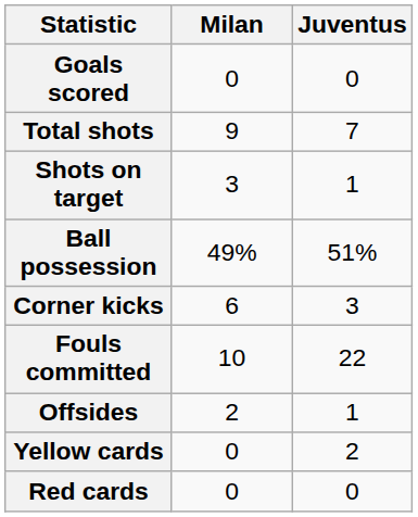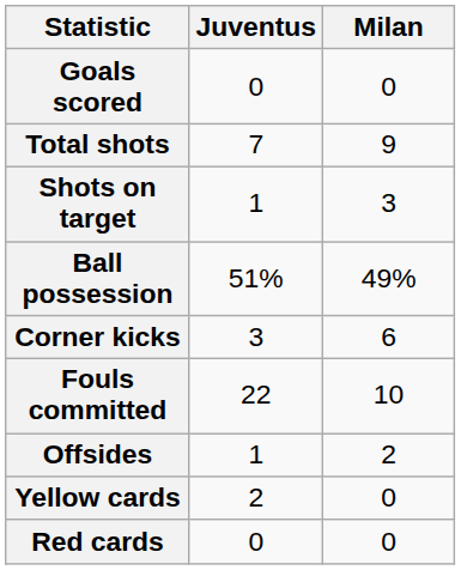 <table class="wikitable plainrowheaders" style="text-align:center">
 <tr>
 <th scope="col" style="width:100px">Statistic</th>
+<th scope="col" style="width:70px">Juventus</th>
 <th scope="col" style="width:70px">Milan</th>
-<th scope="col" style="width:70px">Juventus</th>
 </tr>
 <tr>
 <th scope=row>Goals scored</th>
 <td>0</td>
 <td>0</td>
 </tr>
 <tr>
 <th scope=row>Total shots</th>
+<td>7</td>
 <td>9</td>
-<td>7</td>
 </tr>
 <tr>
 <th scope=row>Shots on target</th>
+<td>1</td>
 <td>3</td>
-<td>1</td>
 </tr>
 <tr>
 <th scope=row>Ball possession</th>
+<td>51%</td>
 <td>49%</td>
-<td>51%</td>
 </tr>
 <tr>
 <th scope=row>Corner kicks</th>
+<td>3</td>
 <td>6</td>
-<td>3</td>
 </tr>
 <tr>
 <th scope=row>Fouls committed</th>
+<td>22</td>
 <td>10</td>
-<td>22</td>
 </tr>
 <tr>
 <th scope=row>Offsides</th>
+<td>1</td>
 <td>2</td>
-<td>1</td>
 </tr>
 <tr>
 <th scope=row>Yellow cards</th>
+<td>2</td>
 <td>0</td>
-<td>2</td>
 </tr>
 <tr>
 <th scope=row>Red cards</th>
 <td>0</td>
 <td>0</td>
 </tr>
 </table>
